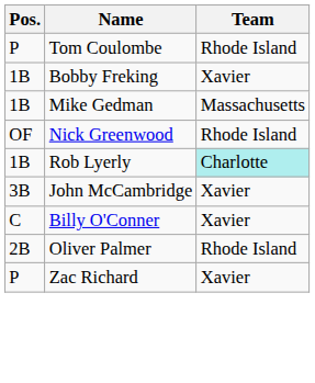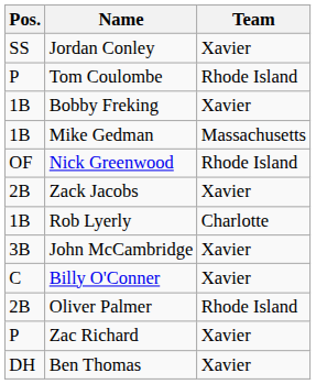 <table class=wikitable>
 <tr>
 <th>Pos.</th>
 <th>Name</th>
 <th>Team</th>
+</tr>
+<tr>
+<td>SS</td>
+<td>Jordan Conley</td>
+<td>Xavier</td>
 </tr>
 <tr>
 <td>P</td>
 <td>Tom Coulombe</td>
 <td>Rhode Island</td>
 </tr>
 <tr>
 <td>1B</td>
 <td>Bobby Freking</td>
 <td>Xavier</td>
 </tr>
 <tr>
 <td>1B</td>
 <td>Mike Gedman</td>
 <td>Massachusetts</td>
 </tr>
 <tr>
 <td>OF</td>
 <td><a href='#'>Nick Greenwood</a></td>
 <td>Rhode Island</td>
 </tr>
 <tr>
+<td>2B</td>
+<td>Zack Jacobs</td>
+<td>Xavier</td>
+</tr>
+<tr>
 <td>1B</td>
 <td>Rob Lyerly</td>
-<td style="background: paleturquoise;">Charlotte</td>
+<td>Charlotte</td>
 </tr>
 <tr>
 <td>3B</td>
 <td>John McCambridge</td>
 <td>Xavier</td>
 </tr>
 <tr>
 <td>C</td>
 <td><a href='#'>Billy O'Conner</a></td>
 <td>Xavier</td>
 </tr>
 <tr>
 <td>2B</td>
 <td>Oliver Palmer</td>
 <td>Rhode Island</td>
 </tr>
 <tr>
 <td>P</td>
 <td>Zac Richard</td>
 <td>Xavier</td>
 </tr>
+<tr>
+<td>DH</td>
+<td>Ben Thomas</td>
+<td>Xavier</td>
+</tr>
 </table>
